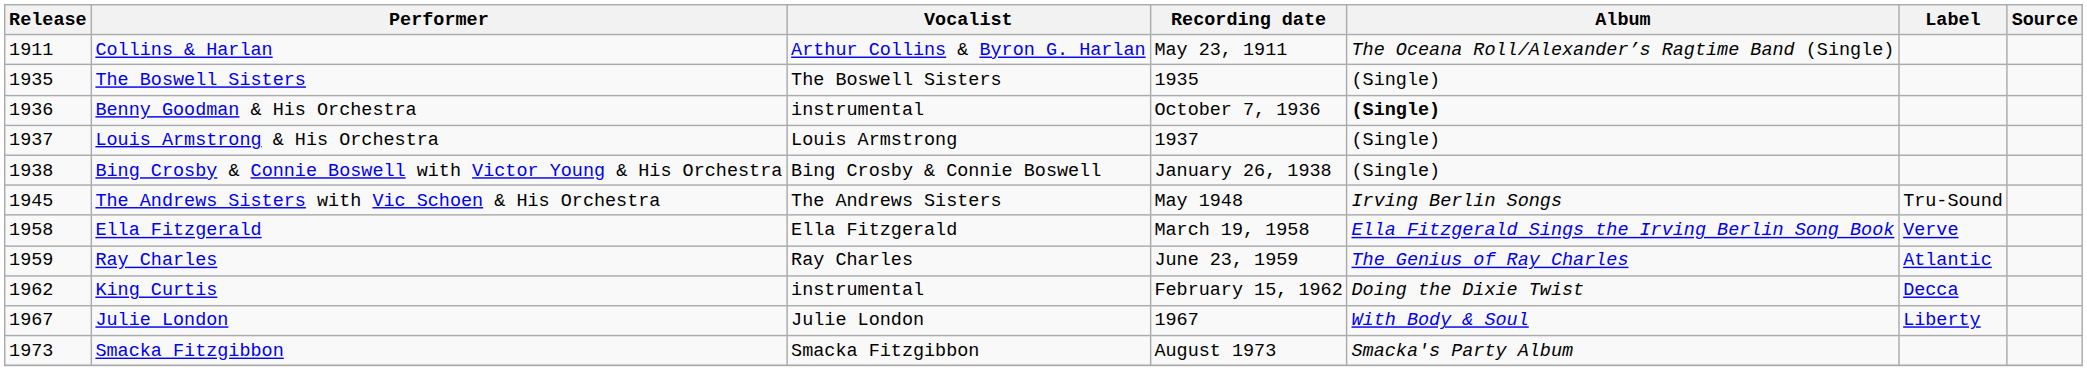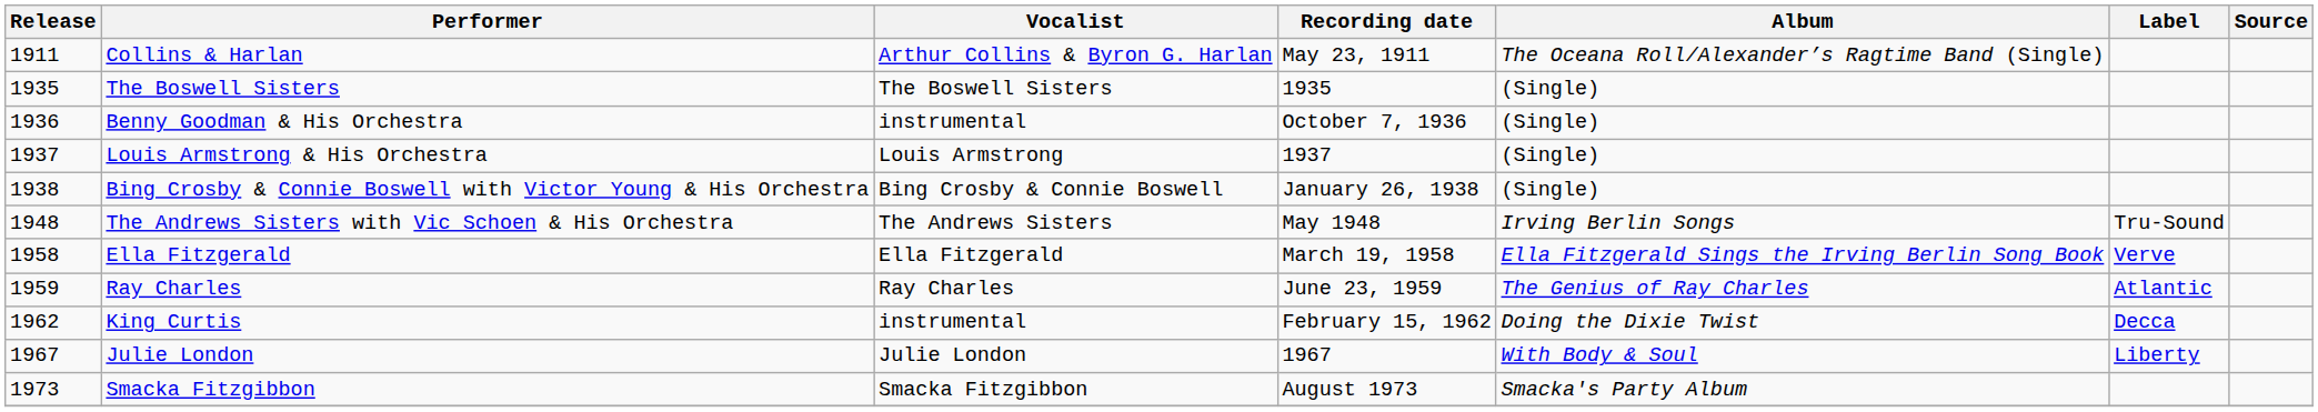 <table class="wikitable sortable">
 <tr>
 <th>Release</th>
 <th>Performer</th>
 <th>Vocalist</th>
 <th>Recording date</th>
 <th>Album</th>
 <th>Label</th>
 <th>Source</th>
 </tr>
 <tr>
 <td>1911</td>
 <td><a href='#'>Collins & Harlan</a></td>
 <td><a href='#'>Arthur Collins</a> & <a href='#'>Byron G. Harlan</a></td>
 <td>May 23, 1911</td>
 <td><em>The Oceana Roll/Alexander’s Ragtime Band</em> (Single)</td>
 <td></td>
 <td></td>
 </tr>
 <tr>
 <td>1935</td>
 <td><a href='#'>The Boswell Sisters</a></td>
 <td>The Boswell Sisters</td>
 <td>1935</td>
 <td>(Single)</td>
 <td></td>
 <td></td>
 </tr>
 <tr>
 <td>1936</td>
 <td><a href='#'>Benny Goodman</a> & His Orchestra</td>
 <td>instrumental</td>
 <td>October 7, 1936</td>
-<td><strong>(Single)</strong></td>
+<td>(Single)</td>
 <td></td>
 <td></td>
 </tr>
 <tr>
 <td>1937</td>
 <td><a href='#'>Louis Armstrong</a> & His Orchestra</td>
 <td>Louis Armstrong</td>
 <td>1937</td>
 <td>(Single)</td>
 <td></td>
 <td></td>
 </tr>
 <tr>
 <td>1938</td>
 <td><a href='#'>Bing Crosby</a> & <a href='#'>Connie Boswell</a> with <a href='#'>Victor Young</a> & His Orchestra</td>
 <td>Bing Crosby & Connie Boswell</td>
 <td>January 26, 1938</td>
 <td>(Single)</td>
 <td></td>
 <td></td>
 </tr>
 <tr>
-<td>1945</td>
+<td>1948</td>
 <td><a href='#'>The Andrews Sisters</a> with <a href='#'>Vic Schoen</a> & His Orchestra</td>
 <td>The Andrews Sisters</td>
 <td>May 1948</td>
 <td><em>Irving Berlin Songs</em></td>
 <td>Tru-Sound</td>
 <td></td>
 </tr>
 <tr>
 <td>1958</td>
 <td><a href='#'>Ella Fitzgerald</a></td>
 <td>Ella Fitzgerald</td>
 <td>March 19, 1958</td>
 <td><em><a href='#'>Ella Fitzgerald Sings the Irving Berlin Song Book</a></em></td>
 <td><a href='#'>Verve</a></td>
 <td></td>
 </tr>
 <tr>
 <td>1959</td>
 <td><a href='#'>Ray Charles</a></td>
 <td>Ray Charles</td>
 <td>June 23, 1959</td>
 <td><em><a href='#'>The Genius of Ray Charles</a></em></td>
 <td><a href='#'>Atlantic</a></td>
 <td></td>
 </tr>
 <tr>
 <td>1962</td>
 <td><a href='#'>King Curtis</a></td>
 <td>instrumental</td>
 <td>February 15, 1962</td>
 <td><em>Doing the Dixie Twist</em></td>
 <td><a href='#'>Decca</a></td>
 <td></td>
 </tr>
 <tr>
 <td>1967</td>
 <td><a href='#'>Julie London</a></td>
 <td>Julie London</td>
 <td>1967</td>
 <td><em><a href='#'>With Body & Soul</a></em></td>
 <td><a href='#'>Liberty</a></td>
 <td></td>
 </tr>
 <tr>
 <td>1973</td>
 <td><a href='#'>Smacka Fitzgibbon</a></td>
 <td>Smacka Fitzgibbon</td>
 <td>August 1973</td>
 <td><em>Smacka's Party Album</em></td>
 <td></td>
 <td></td>
 </tr>
 <tr>
 </tr>
 </table>
